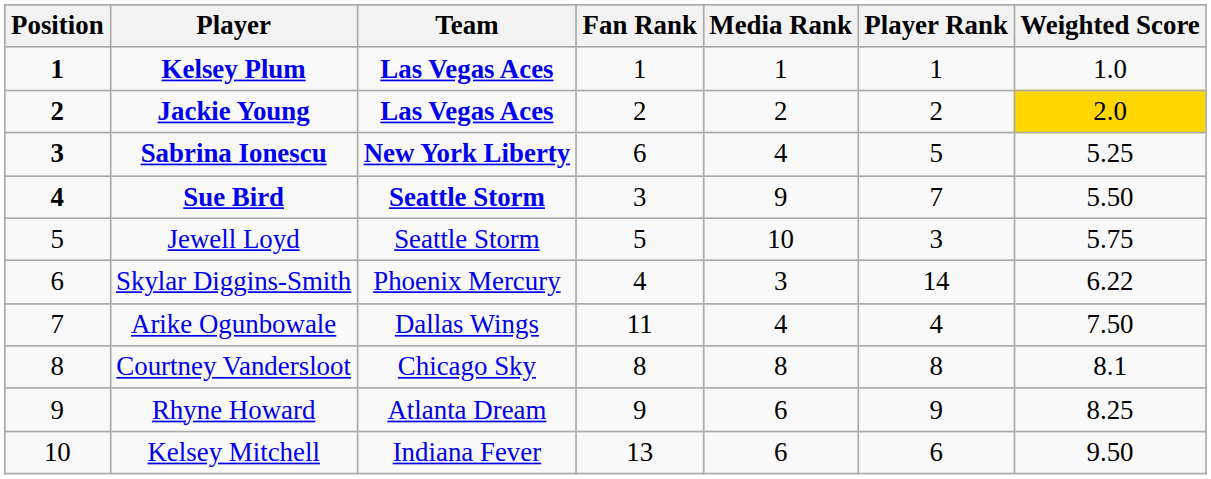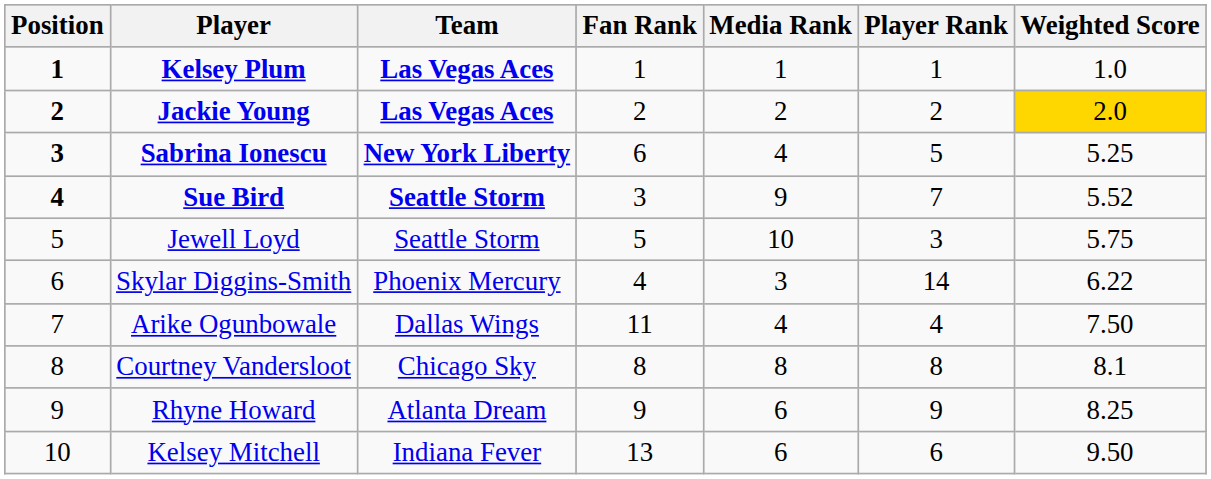 <table class="wikitable" style="text-align:center">
 <tr>
 <th>Position</th>
 <th>Player</th>
 <th>Team</th>
 <th>Fan Rank</th>
 <th>Media Rank</th>
 <th>Player Rank</th>
 <th>Weighted Score</th>
 </tr>
 <tr>
 <td><strong>1</strong></td>
 <td><strong><a href='#'>Kelsey Plum</a></strong></td>
 <td><strong><a href='#'>Las Vegas Aces</a></strong></td>
 <td>1</td>
 <td>1</td>
 <td>1</td>
 <td>1.0</td>
 </tr>
 <tr>
 <td><strong>2</strong></td>
 <td><strong><a href='#'>Jackie Young</a></strong></td>
 <td><strong><a href='#'>Las Vegas Aces</a></strong></td>
 <td>2</td>
 <td>2</td>
 <td>2</td>
 <td style="background: gold;">2.0</td>
 </tr>
 <tr>
 <td><strong>3</strong></td>
 <td><strong><a href='#'>Sabrina Ionescu</a></strong></td>
 <td><strong><a href='#'>New York Liberty</a></strong></td>
 <td>6</td>
 <td>4</td>
 <td>5</td>
 <td>5.25</td>
 </tr>
 <tr>
 <td><strong>4</strong></td>
 <td><strong><a href='#'>Sue Bird</a></strong></td>
 <td><strong><a href='#'>Seattle Storm</a></strong></td>
 <td>3</td>
 <td>9</td>
 <td>7</td>
-<td>5.50</td>
+<td>5.52</td>
 </tr>
 <tr>
 <td>5</td>
 <td><a href='#'>Jewell Loyd</a></td>
 <td><a href='#'>Seattle Storm</a></td>
 <td>5</td>
 <td>10</td>
 <td>3</td>
 <td>5.75</td>
 </tr>
 <tr>
 <td>6</td>
 <td><a href='#'>Skylar Diggins-Smith</a></td>
 <td><a href='#'>Phoenix Mercury</a></td>
 <td>4</td>
 <td>3</td>
 <td>14</td>
 <td>6.22</td>
 </tr>
 <tr>
 <td>7</td>
 <td><a href='#'>Arike Ogunbowale</a></td>
 <td><a href='#'>Dallas Wings</a></td>
 <td>11</td>
 <td>4</td>
 <td>4</td>
 <td>7.50</td>
 </tr>
 <tr>
 <td>8</td>
 <td><a href='#'>Courtney Vandersloot</a></td>
 <td><a href='#'>Chicago Sky</a></td>
 <td>8</td>
 <td>8</td>
 <td>8</td>
 <td>8.1</td>
 </tr>
 <tr>
 <td>9</td>
 <td><a href='#'>Rhyne Howard</a></td>
 <td><a href='#'>Atlanta Dream</a></td>
 <td>9</td>
 <td>6</td>
 <td>9</td>
 <td>8.25</td>
 </tr>
 <tr>
 <td>10</td>
 <td><a href='#'>Kelsey Mitchell</a></td>
 <td><a href='#'>Indiana Fever</a></td>
 <td>13</td>
 <td>6</td>
 <td>6</td>
 <td>9.50</td>
 </tr>
 </table>
